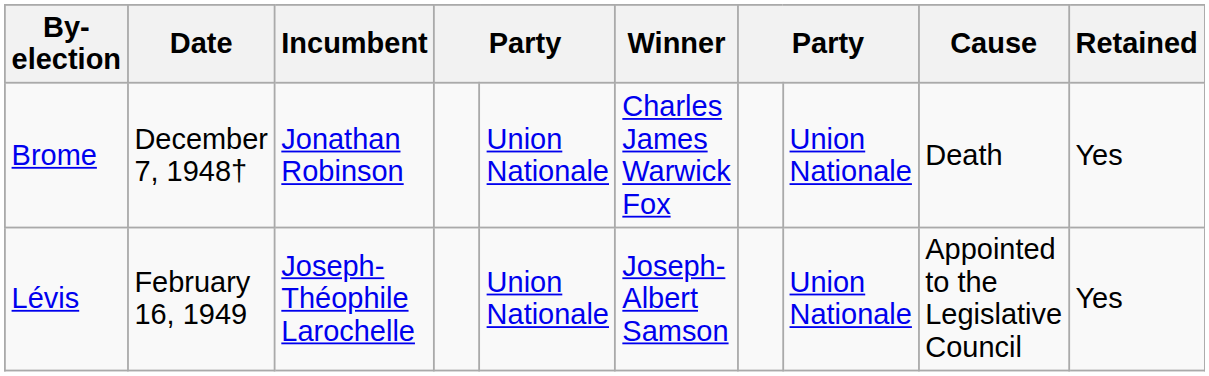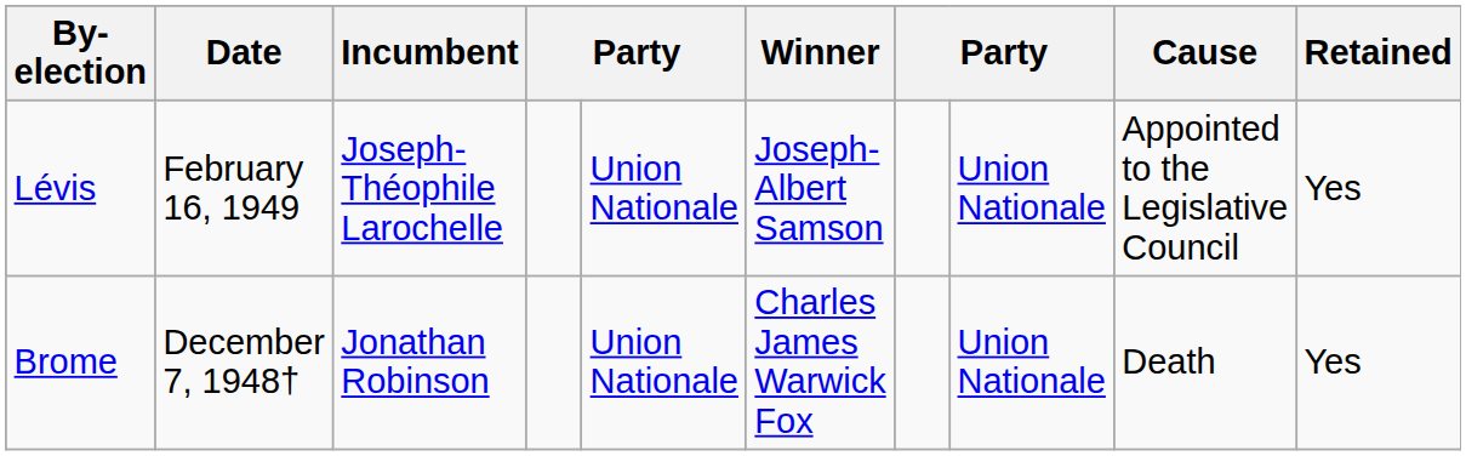 <table class=wikitable style="width:100%">
 <tr>
 <th>By-election</th>
 <th>Date</th>
 <th>Incumbent</th>
 <th colspan=2>Party</th>
 <th>Winner</th>
 <th colspan=2>Party</th>
 <th>Cause</th>
 <th>Retained</th>
+</tr>
+<tr>
+<td><a href='#'>Lévis</a></td>
+<td>February 16, 1949</td>
+<td><a href='#'>Joseph-Théophile Larochelle</a></td>
+<td>    </td>
+<td><a href='#'>Union Nationale</a></td>
+<td><a href='#'>Joseph-Albert Samson</a></td>
+<td>    </td>
+<td><a href='#'>Union Nationale</a></td>
+<td>Appointed to the Legislative Council</td>
+<td>Yes</td>
 </tr>
 <tr>
 <td><a href='#'>Brome</a></td>
 <td>December 7, 1948†</td>
 <td><a href='#'>Jonathan Robinson</a></td>
 <td>    </td>
 <td><a href='#'>Union Nationale</a></td>
 <td><a href='#'>Charles James Warwick Fox</a></td>
 <td>    </td>
 <td><a href='#'>Union Nationale</a></td>
 <td>Death</td>
 <td>Yes</td>
 </tr>
-<tr>
-<td><a href='#'>Lévis</a></td>
-<td>February 16, 1949</td>
-<td><a href='#'>Joseph-Théophile Larochelle</a></td>
-<td>    </td>
-<td><a href='#'>Union Nationale</a></td>
-<td><a href='#'>Joseph-Albert Samson</a></td>
-<td>    </td>
-<td><a href='#'>Union Nationale</a></td>
-<td>Appointed to the Legislative Council</td>
-<td>Yes</td>
-</tr>
 </table>
